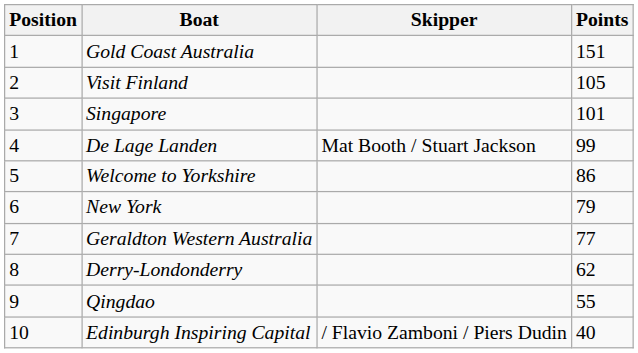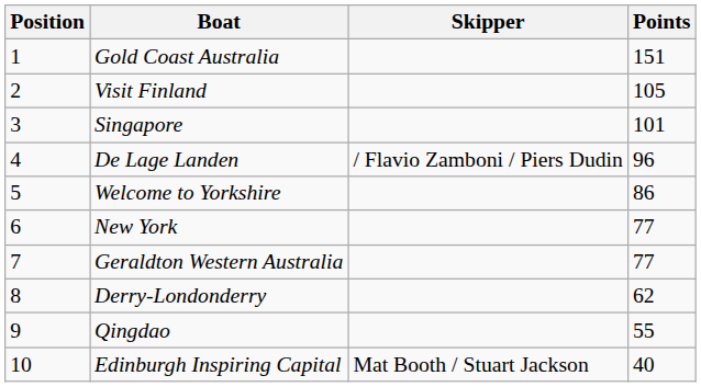 <table class="wikitable">
 <tr>
 <th>Position</th>
 <th>Boat</th>
 <th>Skipper</th>
 <th>Points</th>
 </tr>
 <tr>
 <td>1</td>
 <td><em>Gold Coast Australia</em></td>
 <td></td>
 <td>151</td>
 </tr>
 <tr>
 <td>2</td>
 <td><em>Visit Finland</em></td>
 <td></td>
 <td>105</td>
 </tr>
 <tr>
 <td>3</td>
 <td><em>Singapore</em></td>
 <td></td>
 <td>101</td>
 </tr>
 <tr>
 <td>4</td>
 <td><em>De Lage Landen</em></td>
-<td>Mat Booth / Stuart Jackson</td>
-<td>99</td>
+<td> / Flavio Zamboni / Piers Dudin</td>
+<td>96</td>
 </tr>
 <tr>
 <td>5</td>
 <td><em>Welcome to Yorkshire</em></td>
 <td></td>
 <td>86</td>
 </tr>
 <tr>
 <td>6</td>
 <td><em>New York</em></td>
 <td></td>
-<td>79</td>
+<td>77</td>
 </tr>
 <tr>
 <td>7</td>
 <td><em>Geraldton Western Australia</em></td>
 <td></td>
 <td>77</td>
 </tr>
 <tr>
 <td>8</td>
 <td><em>Derry-Londonderry</em></td>
 <td></td>
 <td>62</td>
 </tr>
 <tr>
 <td>9</td>
 <td><em>Qingdao</em></td>
 <td></td>
 <td>55</td>
 </tr>
 <tr>
 <td>10</td>
 <td><em> Edinburgh Inspiring Capital</em></td>
-<td> / Flavio Zamboni / Piers Dudin</td>
+<td>Mat Booth / Stuart Jackson</td>
 <td>40</td>
 </tr>
 </table>
